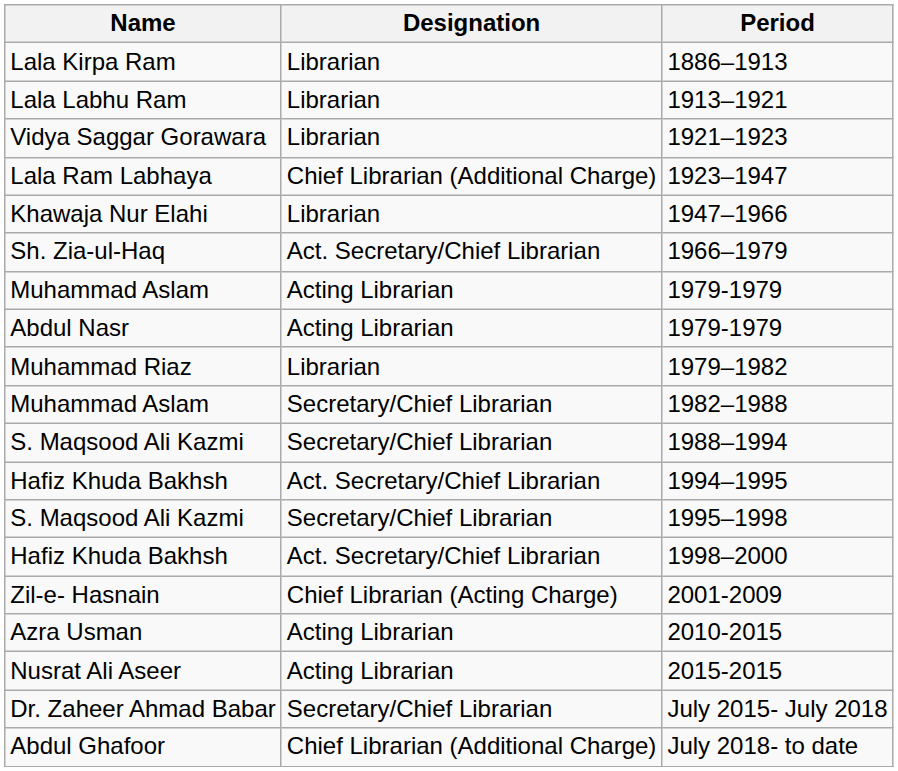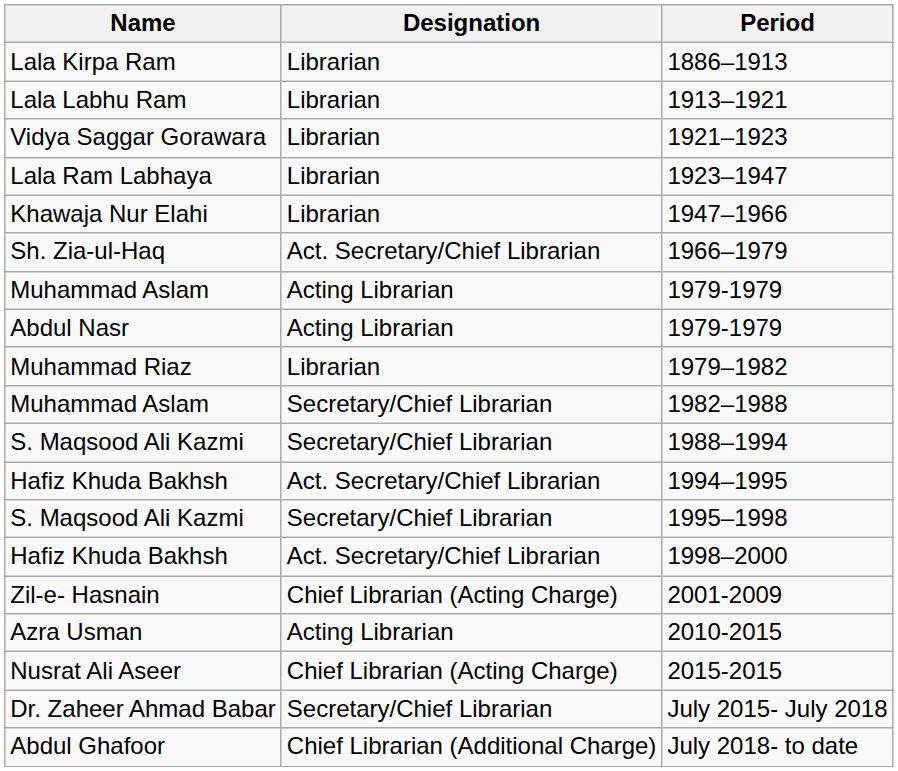 <table class="wikitable">
 <tr>
 <th>Name</th>
 <th>Designation</th>
 <th>Period</th>
 </tr>
 <tr>
 <td>Lala Kirpa Ram</td>
 <td>Librarian</td>
 <td>1886–1913</td>
 </tr>
 <tr>
 <td>Lala Labhu Ram</td>
 <td>Librarian</td>
 <td>1913–1921</td>
 </tr>
 <tr>
 <td>Vidya Saggar Gorawara</td>
 <td>Librarian</td>
 <td>1921–1923</td>
 </tr>
 <tr>
 <td>Lala Ram Labhaya</td>
-<td>Chief Librarian (Additional Charge)</td>
+<td>Librarian</td>
 <td>1923–1947</td>
 </tr>
 <tr>
 <td>Khawaja Nur Elahi</td>
 <td>Librarian</td>
 <td>1947–1966</td>
 </tr>
 <tr>
 <td>Sh. Zia-ul-Haq</td>
 <td>Act. Secretary/Chief Librarian</td>
 <td>1966–1979</td>
 </tr>
 <tr>
 <td>Muhammad Aslam</td>
 <td>Acting Librarian</td>
 <td>1979-1979</td>
 </tr>
 <tr>
 <td>Abdul Nasr</td>
 <td>Acting Librarian</td>
 <td>1979-1979</td>
 </tr>
 <tr>
 <td>Muhammad Riaz</td>
 <td>Librarian</td>
 <td>1979–1982</td>
 </tr>
 <tr>
 <td>Muhammad Aslam</td>
 <td>Secretary/Chief Librarian</td>
 <td>1982–1988</td>
 </tr>
 <tr>
 <td>S. Maqsood Ali Kazmi</td>
 <td>Secretary/Chief Librarian</td>
 <td>1988–1994</td>
 </tr>
 <tr>
 <td>Hafiz Khuda Bakhsh</td>
 <td>Act. Secretary/Chief Librarian</td>
 <td>1994–1995</td>
 </tr>
 <tr>
 <td>S. Maqsood Ali Kazmi</td>
 <td>Secretary/Chief Librarian</td>
 <td>1995–1998</td>
 </tr>
 <tr>
 <td>Hafiz Khuda Bakhsh</td>
 <td>Act. Secretary/Chief Librarian</td>
 <td>1998–2000</td>
 </tr>
 <tr>
 <td>Zil-e- Hasnain</td>
 <td>Chief Librarian (Acting Charge)</td>
 <td>2001-2009</td>
 </tr>
 <tr>
 <td>Azra Usman</td>
 <td>Acting Librarian</td>
 <td>2010-2015</td>
 </tr>
 <tr>
 <td>Nusrat Ali Aseer</td>
-<td>Acting Librarian</td>
+<td>Chief Librarian (Acting Charge)</td>
 <td>2015-2015</td>
 </tr>
 <tr>
 <td>Dr. Zaheer Ahmad Babar</td>
 <td>Secretary/Chief Librarian</td>
 <td>July 2015- July 2018</td>
 </tr>
 <tr>
 <td>Abdul Ghafoor</td>
 <td>Chief Librarian (Additional Charge)</td>
 <td>July 2018- to date</td>
 </tr>
 <tr>
 </tr>
 </table>
